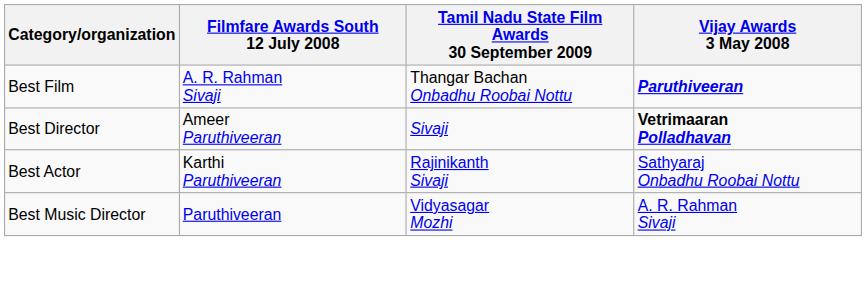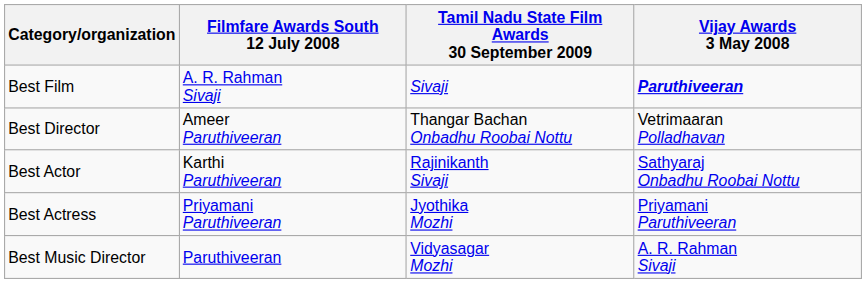 <table class="wikitable" style="font-size: 90%;">
 <tr>
 <th rowspan="1" style="width:20px;">Category/organization</th>
 <th rowspan="1" style="width:200px;"><a href='#'>Filmfare Awards South</a><br>12 July 2008</th>
 <th rowspan="1" style="width:200px;"><a href='#'>Tamil Nadu State Film Awards</a><br>30 September 2009</th>
 <th rowspan="1" style="width:200px;"><a href='#'>Vijay Awards</a><br>3 May 2008</th>
 </tr>
 <tr>
 <td>Best Film</td>
 <td><a href='#'>A. R. Rahman</a><br><em><a href='#'>Sivaji</a></em></td>
-<td>Thangar Bachan<br><em><a href='#'>Onbadhu Roobai Nottu</a></em></td>
+<td><em><a href='#'>Sivaji</a></em></td>
 <td><strong><em><a href='#'>Paruthiveeran</a></em></strong></td>
 </tr>
 <tr>
 <td>Best Director</td>
 <td>Ameer<br><em><a href='#'>Paruthiveeran</a></em></td>
-<td><em><a href='#'>Sivaji</a></em></td>
-<td><strong>Vetrimaaran<br><em><a href='#'>Polladhavan</a></em></strong></td>
+<td>Thangar Bachan<br><em><a href='#'>Onbadhu Roobai Nottu</a></em></td>
+<td>Vetrimaaran<br><em><a href='#'>Polladhavan</a></em></td>
 </tr>
 <tr>
 <td>Best Actor</td>
 <td>Karthi<br><em><a href='#'>Paruthiveeran</a></em></td>
 <td><a href='#'>Rajinikanth</a><br><em><a href='#'>Sivaji</a></em></td>
 <td><a href='#'>Sathyaraj</a><br><em><a href='#'>Onbadhu Roobai Nottu</a></em></td>
 </tr>
 <tr>
+<td>Best Actress</td>
+<td><a href='#'>Priyamani</a><br><em><a href='#'>Paruthiveeran</a></em></td>
+<td><a href='#'>Jyothika</a><br><em><a href='#'>Mozhi</a></em></td>
+<td><a href='#'>Priyamani</a><br><em><a href='#'>Paruthiveeran</a></em></td>
+</tr>
+<tr>
 <td>Best Music Director</td>
 <td><a href='#'>Paruthiveeran</a></td>
 <td><a href='#'>Vidyasagar</a><br><em><a href='#'>Mozhi</a></em></td>
 <td><a href='#'>A. R. Rahman</a><br><em><a href='#'>Sivaji</a></em></td>
 </tr>
 </table>
